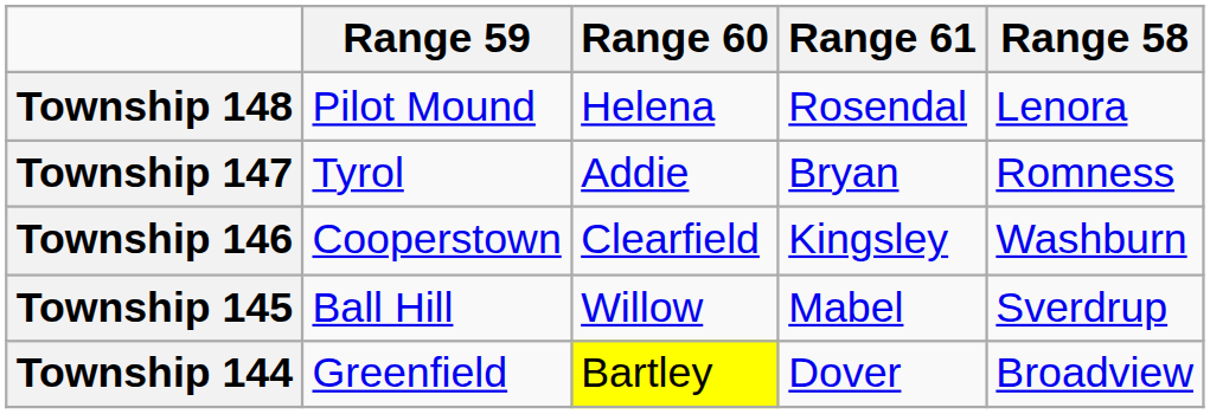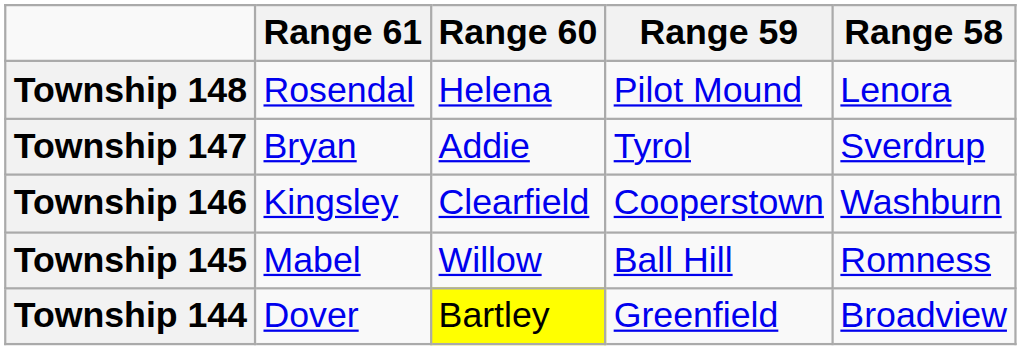 <table class="wikitable" style="margin-left: auto; margin-right: auto; border: none;">
 <tr>
 <td></td>
+<th scope="col">Range 61</th>
+<th scope="col">Range 60</th>
 <th scope="col">Range 59</th>
-<th scope="col">Range 60</th>
-<th scope="col">Range 61</th>
 <th scope="col">Range 58</th>
 </tr>
 <tr>
 <th scope="col">Township 148</th>
+<td><a href='#'>Rosendal</a></td>
+<td><a href='#'>Helena</a></td>
 <td><a href='#'>Pilot Mound</a></td>
-<td><a href='#'>Helena</a></td>
-<td><a href='#'>Rosendal</a></td>
 <td><a href='#'>Lenora</a></td>
 </tr>
 <tr>
 <th scope="col">Township 147</th>
+<td><a href='#'>Bryan</a></td>
+<td><a href='#'>Addie</a></td>
 <td><a href='#'>Tyrol</a></td>
-<td><a href='#'>Addie</a></td>
-<td><a href='#'>Bryan</a></td>
-<td><a href='#'>Romness</a></td>
+<td><a href='#'>Sverdrup</a></td>
 </tr>
 <tr>
 <th scope="col">Township 146</th>
+<td><a href='#'>Kingsley</a></td>
+<td><a href='#'>Clearfield</a></td>
 <td><a href='#'>Cooperstown</a></td>
-<td><a href='#'>Clearfield</a></td>
-<td><a href='#'>Kingsley</a></td>
 <td><a href='#'>Washburn</a></td>
 </tr>
 <tr>
 <th scope="col">Township 145</th>
+<td><a href='#'>Mabel</a></td>
+<td><a href='#'>Willow</a></td>
 <td><a href='#'>Ball Hill</a></td>
-<td><a href='#'>Willow</a></td>
-<td><a href='#'>Mabel</a></td>
-<td><a href='#'>Sverdrup</a></td>
+<td><a href='#'>Romness</a></td>
 </tr>
 <tr>
 <th scope="col">Township 144</th>
+<td><a href='#'>Dover</a></td>
+<td style="background: yellow">Bartley</td>
 <td><a href='#'>Greenfield</a></td>
-<td style="background: yellow">Bartley</td>
-<td><a href='#'>Dover</a></td>
 <td><a href='#'>Broadview</a></td>
 </tr>
 </table>
